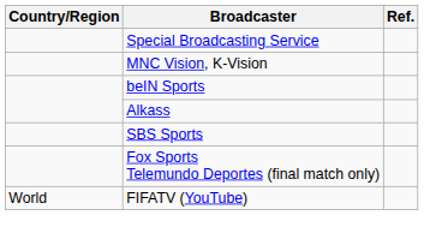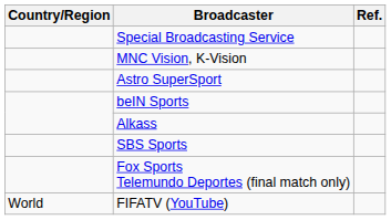 <table class="wikitable">
 <tr>
 <th>Country/Region</th>
 <th>Broadcaster</th>
 <th>Ref.</th>
 </tr>
 <tr>
 <td></td>
 <td><a href='#'>Special Broadcasting Service</a></td>
 <td></td>
 </tr>
 <tr>
 <td></td>
 <td><a href='#'>MNC Vision</a>, K-Vision</td>
+<td></td>
+</tr>
+<tr>
+<td></td>
+<td><a href='#'>Astro SuperSport</a></td>
 <td></td>
 </tr>
 <tr>
 <td rowspan="2"></td>
 <td><a href='#'>beIN Sports</a></td>
 <td></td>
 </tr>
 <tr>
 <td><a href='#'>Alkass</a></td>
 <td></td>
 </tr>
 <tr>
 <td></td>
 <td><a href='#'>SBS Sports</a></td>
 <td></td>
 </tr>
 <tr>
 <td></td>
 <td><a href='#'>Fox Sports</a><br><a href='#'>Telemundo Deportes</a> (final match only)</td>
 <td></td>
 </tr>
 <tr>
 <td> World</td>
 <td>FIFATV (<a href='#'>YouTube</a>)</td>
 <td></td>
 </tr>
 </table>
